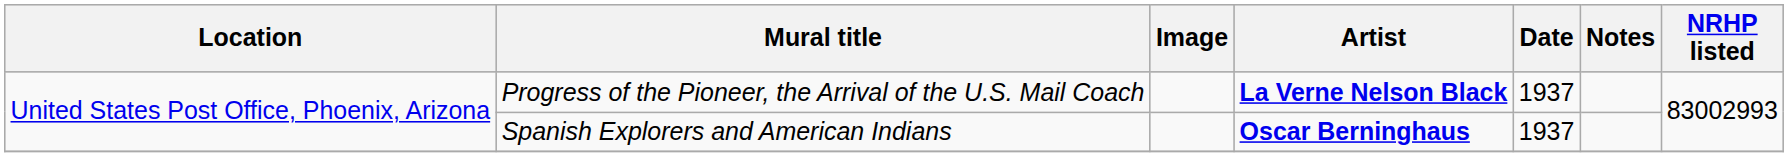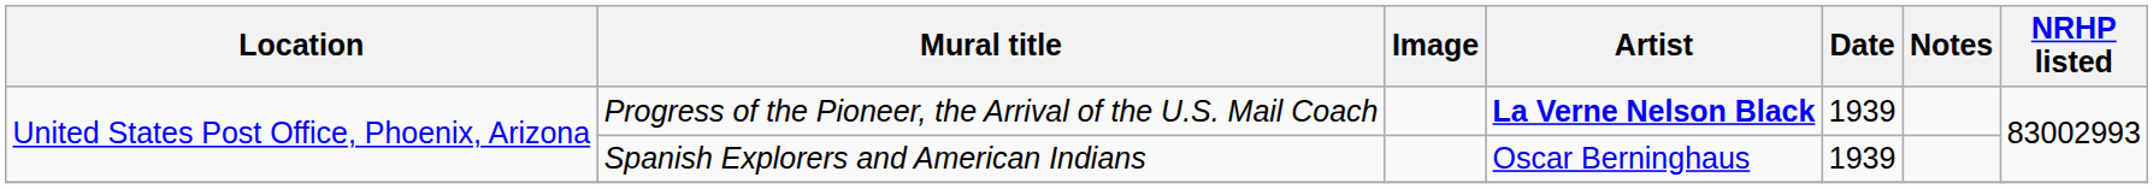 <table class="wikitable sortable">
 <tr>
 <th>Location</th>
 <th>Mural title</th>
 <th>Image</th>
 <th>Artist</th>
 <th>Date</th>
 <th>Notes</th>
 <th><a href='#'>NRHP</a><br>listed</th>
 </tr>
 <tr>
 <td rowspan="2"><a href='#'>United States Post Office, Phoenix, Arizona</a></td>
 <td><em>Progress of the Pioneer, the Arrival of the U.S. Mail Coach</em></td>
 <td></td>
 <td><strong><a href='#'>La Verne Nelson Black</a></strong></td>
-<td>1937</td>
+<td>1939</td>
 <td></td>
 <td rowspan="2">83002993</td>
 </tr>
 <tr>
 <td><em>Spanish Explorers and American Indians</em></td>
 <td></td>
-<td><strong><a href='#'>Oscar Berninghaus</a></strong></td>
-<td>1937</td>
+<td><a href='#'>Oscar Berninghaus</a></td>
+<td>1939</td>
 <td></td>
 </tr>
 <tr>
 </tr>
 </table>
